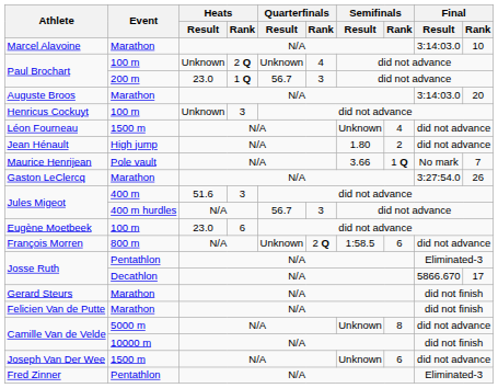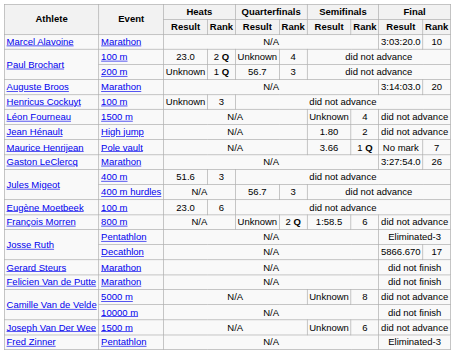 <table class=wikitable style="font-size:90%">
 <tr>
 <th rowspan=2>Athlete</th>
 <th rowspan=2>Event</th>
 <th colspan=2>Heats</th>
 <th colspan=2>Quarterfinals</th>
 <th colspan=2>Semifinals</th>
 <th colspan=2>Final</th>
 </tr>
 <tr>
 <th>Result</th>
 <th>Rank</th>
 <th>Result</th>
 <th>Rank</th>
 <th>Result</th>
 <th>Rank</th>
 <th>Result</th>
 <th>Rank</th>
 </tr>
 <tr>
 <td><a href='#'>Marcel Alavoine</a></td>
 <td><a href='#'>Marathon</a></td>
 <td align=center colspan=6>N/A</td>
-<td align=center>3:14:03.0</td>
+<td align=center>3:03:20.0</td>
 <td align=center>10</td>
 </tr>
 <tr>
 <td rowspan=2><a href='#'>Paul Brochart</a></td>
 <td><a href='#'>100 m</a></td>
-<td align=center>Unknown</td>
+<td align=center>23.0</td>
 <td align=center>2 <strong>Q</strong></td>
 <td align=center>Unknown</td>
 <td align=center>4</td>
 <td align=center colspan=4>did not advance</td>
 </tr>
 <tr>
 <td><a href='#'>200 m</a></td>
-<td align=center>23.0</td>
+<td align=center>Unknown</td>
 <td align=center>1 <strong>Q</strong></td>
 <td align=center>56.7</td>
 <td align=center>3</td>
 <td align=center colspan=4>did not advance</td>
 </tr>
 <tr>
 <td><a href='#'>Auguste Broos</a></td>
 <td><a href='#'>Marathon</a></td>
 <td align=center colspan=6>N/A</td>
 <td align=center>3:14:03.0</td>
 <td align=center>20</td>
 </tr>
 <tr>
 <td><a href='#'>Henricus Cockuyt</a></td>
 <td><a href='#'>100 m</a></td>
 <td align=center>Unknown</td>
 <td align=center>3</td>
 <td align=center colspan=6>did not advance</td>
 </tr>
 <tr>
 <td><a href='#'>Léon Fourneau</a></td>
 <td><a href='#'>1500 m</a></td>
 <td align=center colspan=4>N/A</td>
 <td align=center>Unknown</td>
 <td align=center>4</td>
 <td align=center colspan=2>did not advance</td>
 </tr>
 <tr>
 <td><a href='#'>Jean Hénault</a></td>
 <td><a href='#'>High jump</a></td>
 <td align=center colspan=4>N/A</td>
 <td align=center>1.80</td>
 <td align=center>2</td>
 <td align=center colspan=2>did not advance</td>
 </tr>
 <tr>
 <td><a href='#'>Maurice Henrijean</a></td>
 <td><a href='#'>Pole vault</a></td>
 <td align=center colspan=4>N/A</td>
 <td align=center>3.66</td>
 <td align=center>1 <strong>Q</strong></td>
 <td align=center>No mark</td>
 <td align=center>7</td>
 </tr>
 <tr>
 <td><a href='#'>Gaston LeClercq</a></td>
 <td><a href='#'>Marathon</a></td>
 <td align=center colspan=6>N/A</td>
 <td align=center>3:27:54.0</td>
 <td align=center>26</td>
 </tr>
 <tr>
 <td rowspan=2><a href='#'>Jules Migeot</a></td>
 <td><a href='#'>400 m</a></td>
 <td align=center>51.6</td>
 <td align=center>3</td>
 <td align=center colspan=6>did not advance</td>
 </tr>
 <tr>
 <td><a href='#'>400 m hurdles</a></td>
 <td align=center colspan=2>N/A</td>
 <td align=center>56.7</td>
 <td align=center>3</td>
 <td align=center colspan=4>did not advance</td>
 </tr>
 <tr>
 <td><a href='#'>Eugène Moetbeek</a></td>
 <td><a href='#'>100 m</a></td>
 <td align=center>23.0</td>
 <td align=center>6</td>
 <td align=center colspan=6>did not advance</td>
 </tr>
 <tr>
 <td><a href='#'>François Morren</a></td>
 <td><a href='#'>800 m</a></td>
 <td align=center colspan=2>N/A</td>
 <td align=center>Unknown</td>
 <td align=center>2 <strong>Q</strong></td>
 <td align=center>1:58.5</td>
 <td align=center>6</td>
 <td align=center colspan=2>did not advance</td>
 </tr>
 <tr>
 <td rowspan=2><a href='#'>Josse Ruth</a></td>
 <td><a href='#'>Pentathlon</a></td>
 <td align=center colspan=6>N/A</td>
 <td align=center colspan=2>Eliminated-3</td>
 </tr>
 <tr>
 <td><a href='#'>Decathlon</a></td>
 <td align=center colspan=6>N/A</td>
 <td align=center>5866.670</td>
 <td align=center>17</td>
 </tr>
 <tr>
 <td><a href='#'>Gerard Steurs</a></td>
 <td><a href='#'>Marathon</a></td>
 <td align=center colspan=6>N/A</td>
 <td align=center colspan=2>did not finish</td>
 </tr>
 <tr>
 <td><a href='#'>Felicien Van de Putte</a></td>
 <td><a href='#'>Marathon</a></td>
 <td align=center colspan=6>N/A</td>
 <td align=center colspan=2>did not finish</td>
 </tr>
 <tr>
 <td rowspan=2><a href='#'>Camille Van de Velde</a></td>
 <td><a href='#'>5000 m</a></td>
 <td align=center colspan=4>N/A</td>
 <td align=center>Unknown</td>
 <td align=center>8</td>
 <td align=center colspan=2>did not advance</td>
 </tr>
 <tr>
 <td><a href='#'>10000 m</a></td>
 <td align=center colspan=6>N/A</td>
 <td align=center colspan=2>did not finish</td>
 </tr>
 <tr>
 <td><a href='#'>Joseph Van Der Wee</a></td>
 <td><a href='#'>1500 m</a></td>
 <td align=center colspan=4>N/A</td>
 <td align=center>Unknown</td>
 <td align=center>6</td>
 <td align=center colspan=2>did not advance</td>
 </tr>
 <tr>
 <td><a href='#'>Fred Zinner</a></td>
 <td><a href='#'>Pentathlon</a></td>
 <td align=center colspan=6>N/A</td>
 <td align=center colspan=2>Eliminated-3</td>
 </tr>
 </table>
